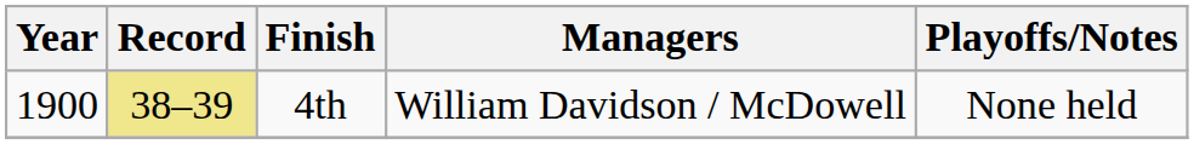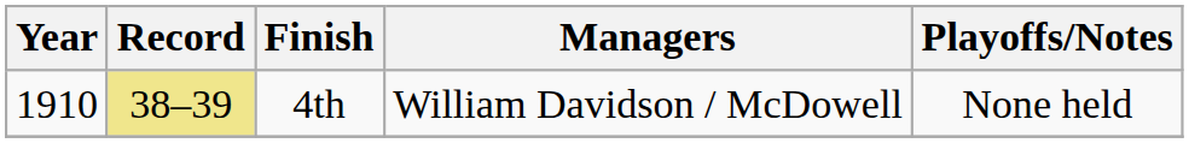 <table class="wikitable" style="text-align:center">
 <tr>
 <th>Year</th>
 <th>Record</th>
 <th>Finish</th>
 <th>Managers</th>
 <th>Playoffs/Notes</th>
 </tr>
 <tr>
-<td>1900</td>
+<td>1910</td>
 <td style="background: khaki;">38–39</td>
 <td>4th</td>
 <td>William Davidson / McDowell</td>
 <td>None held</td>
 </tr>
 <tr>
 </tr>
 </table>
